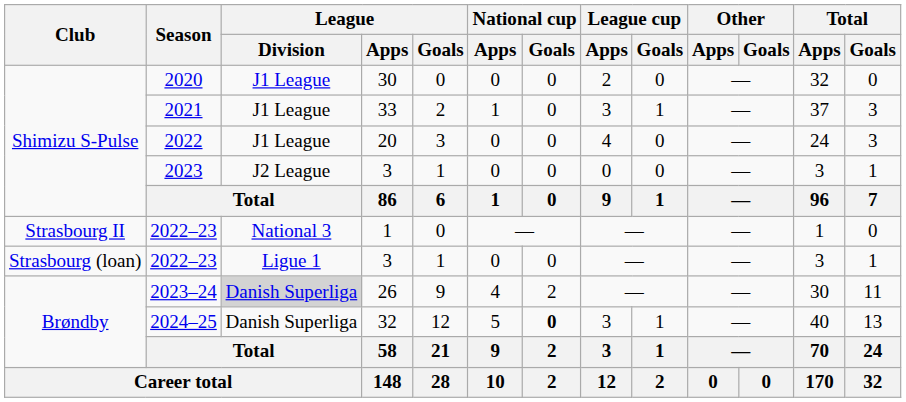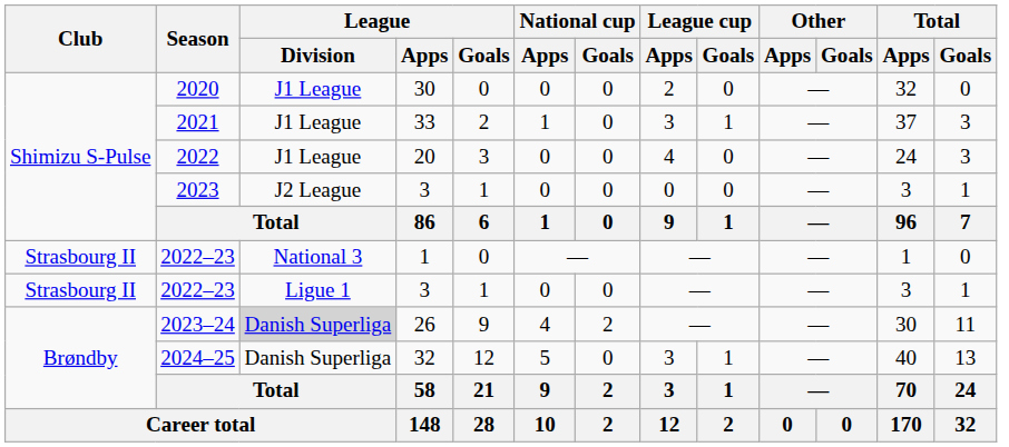 <table class="wikitable" style="text-align:center">
 <tr>
 <th rowspan="2">Club</th>
 <th rowspan="2">Season</th>
 <th colspan="3">League</th>
 <th colspan="2">National cup</th>
 <th colspan="2">League cup</th>
 <th colspan="2">Other</th>
 <th colspan="2">Total</th>
 </tr>
 <tr>
 <th>Division</th>
 <th>Apps</th>
 <th>Goals</th>
 <th>Apps</th>
 <th>Goals</th>
 <th>Apps</th>
 <th>Goals</th>
 <th>Apps</th>
 <th>Goals</th>
 <th>Apps</th>
 <th>Goals</th>
 </tr>
 <tr>
 <td rowspan="5"><a href='#'>Shimizu S-Pulse</a></td>
 <td><a href='#'>2020</a></td>
 <td><a href='#'>J1 League</a></td>
 <td>30</td>
 <td>0</td>
 <td>0</td>
 <td>0</td>
 <td>2</td>
 <td>0</td>
 <td colspan="2">—</td>
 <td>32</td>
 <td>0</td>
 </tr>
 <tr>
 <td><a href='#'>2021</a></td>
 <td>J1 League</td>
 <td>33</td>
 <td>2</td>
 <td>1</td>
 <td>0</td>
 <td>3</td>
 <td>1</td>
 <td colspan="2">—</td>
 <td>37</td>
 <td>3</td>
 </tr>
 <tr>
 <td><a href='#'>2022</a></td>
 <td>J1 League</td>
 <td>20</td>
 <td>3</td>
 <td>0</td>
 <td>0</td>
 <td>4</td>
 <td>0</td>
 <td colspan="2">—</td>
 <td>24</td>
 <td>3</td>
 </tr>
 <tr>
 <td><a href='#'>2023</a></td>
 <td>J2 League</td>
 <td>3</td>
 <td>1</td>
 <td>0</td>
 <td>0</td>
 <td>0</td>
 <td>0</td>
 <td colspan="2">—</td>
 <td>3</td>
 <td>1</td>
 </tr>
 <tr>
 <th colspan="2">Total</th>
 <th>86</th>
 <th>6</th>
 <th>1</th>
 <th>0</th>
 <th>9</th>
 <th>1</th>
 <th colspan="2">—</th>
 <th>96</th>
 <th>7</th>
 </tr>
 <tr>
 <td><a href='#'>Strasbourg II</a></td>
 <td><a href='#'>2022–23</a></td>
 <td><a href='#'>National 3</a></td>
 <td>1</td>
 <td>0</td>
 <td colspan="2">—</td>
 <td colspan="2">—</td>
 <td colspan="2">—</td>
 <td>1</td>
 <td>0</td>
 </tr>
 <tr>
-<td><a href='#'>Strasbourg</a> (loan)</td>
+<td><a href='#'>Strasbourg II</a></td>
 <td><a href='#'>2022–23</a></td>
 <td><a href='#'>Ligue 1</a></td>
 <td>3</td>
 <td>1</td>
 <td>0</td>
 <td>0</td>
 <td colspan="2">—</td>
 <td colspan="2">—</td>
 <td>3</td>
 <td>1</td>
 </tr>
 <tr>
 <td rowspan="3"><a href='#'>Brøndby</a></td>
 <td><a href='#'>2023–24</a></td>
 <td style="background: lightgrey;"><a href='#'>Danish Superliga</a></td>
 <td>26</td>
 <td>9</td>
 <td>4</td>
 <td>2</td>
 <td colspan="2">—</td>
 <td colspan="2">—</td>
 <td>30</td>
 <td>11</td>
 </tr>
 <tr>
 <td><a href='#'>2024–25</a></td>
 <td>Danish Superliga</td>
 <td>32</td>
 <td>12</td>
 <td>5</td>
-<td><strong>0</strong></td>
+<td>0</td>
 <td>3</td>
 <td>1</td>
 <td colspan="2">—</td>
 <td>40</td>
 <td>13</td>
 </tr>
 <tr>
 <th colspan="2">Total</th>
 <th>58</th>
 <th>21</th>
 <th>9</th>
 <th>2</th>
 <th>3</th>
 <th>1</th>
 <th colspan="2">—</th>
 <th>70</th>
 <th>24</th>
 </tr>
 <tr>
 <th colspan="3">Career total</th>
 <th>148</th>
 <th>28</th>
 <th>10</th>
 <th>2</th>
 <th>12</th>
 <th>2</th>
 <th>0</th>
 <th>0</th>
 <th>170</th>
 <th>32</th>
 </tr>
 </table>
